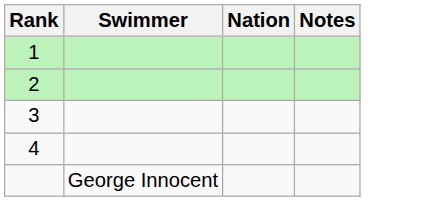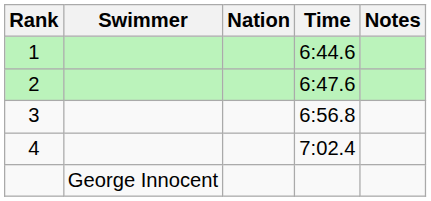 <table class="wikitable sortable" style="text-align:center">
 <tr>
 <th>Rank</th>
 <th>Swimmer</th>
 <th>Nation</th>
+<th>Time</th>
 <th>Notes</th>
 </tr>
 <tr style="background:#bbf3bb;">
 <td>1</td>
 <td align=left></td>
 <td align=left></td>
+<td>6:44.6</td>
 <td></td>
 </tr>
 <tr style="background:#bbf3bb;">
 <td>2</td>
 <td align=left></td>
 <td align=left></td>
+<td>6:47.6</td>
 <td></td>
 </tr>
 <tr>
 <td>3</td>
 <td align=left></td>
 <td align=left></td>
+<td>6:56.8</td>
 <td></td>
 </tr>
 <tr>
 <td>4</td>
 <td align=left></td>
 <td align=left></td>
+<td>7:02.4</td>
 <td></td>
 </tr>
 <tr>
 <td></td>
 <td align=left>George Innocent</td>
 <td align=left></td>
 <td></td>
+<td></td>
 </tr>
 </table>
